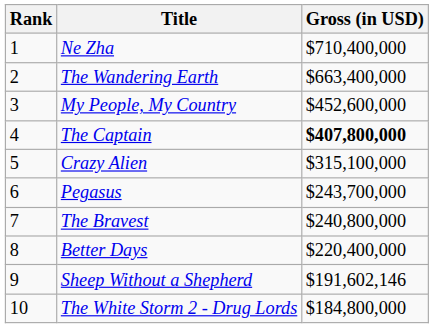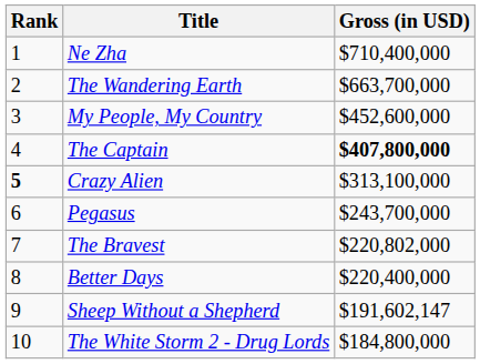 <table class="wikitable sortable" style="margin:auto; margin:auto;">
 <tr>
 <th>Rank</th>
 <th>Title</th>
 <th>Gross (in USD)</th>
 </tr>
 <tr>
 <td>1</td>
 <td><em><a href='#'>Ne Zha</a></em></td>
 <td>$710,400,000</td>
 </tr>
 <tr>
 <td>2</td>
 <td><em><a href='#'>The Wandering Earth</a></em></td>
-<td>$663,400,000</td>
+<td>$663,700,000</td>
 </tr>
 <tr>
 <td>3</td>
 <td><em><a href='#'>My People, My Country</a></em></td>
 <td>$452,600,000</td>
 </tr>
 <tr>
 <td>4</td>
 <td><em><a href='#'>The Captain</a></em></td>
 <td><strong>$407,800,000</strong></td>
 </tr>
 <tr>
-<td>5</td>
+<td><strong>5</strong></td>
 <td><em><a href='#'>Crazy Alien</a></em></td>
-<td>$315,100,000</td>
+<td>$313,100,000</td>
 </tr>
 <tr>
 <td>6</td>
 <td><em><a href='#'>Pegasus</a></em></td>
 <td>$243,700,000</td>
 </tr>
 <tr>
 <td>7</td>
 <td><em><a href='#'>The Bravest</a></em></td>
-<td>$240,800,000</td>
+<td>$220,802,000</td>
 </tr>
 <tr>
 <td>8</td>
 <td><em><a href='#'>Better Days</a></em></td>
 <td>$220,400,000</td>
 </tr>
 <tr>
 <td>9</td>
 <td><em><a href='#'>Sheep Without a Shepherd</a></em></td>
-<td>$191,602,146</td>
+<td>$191,602,147</td>
 </tr>
 <tr>
 <td>10</td>
 <td><em><a href='#'>The White Storm 2 - Drug Lords</a></em></td>
 <td>$184,800,000</td>
 </tr>
 </table>
